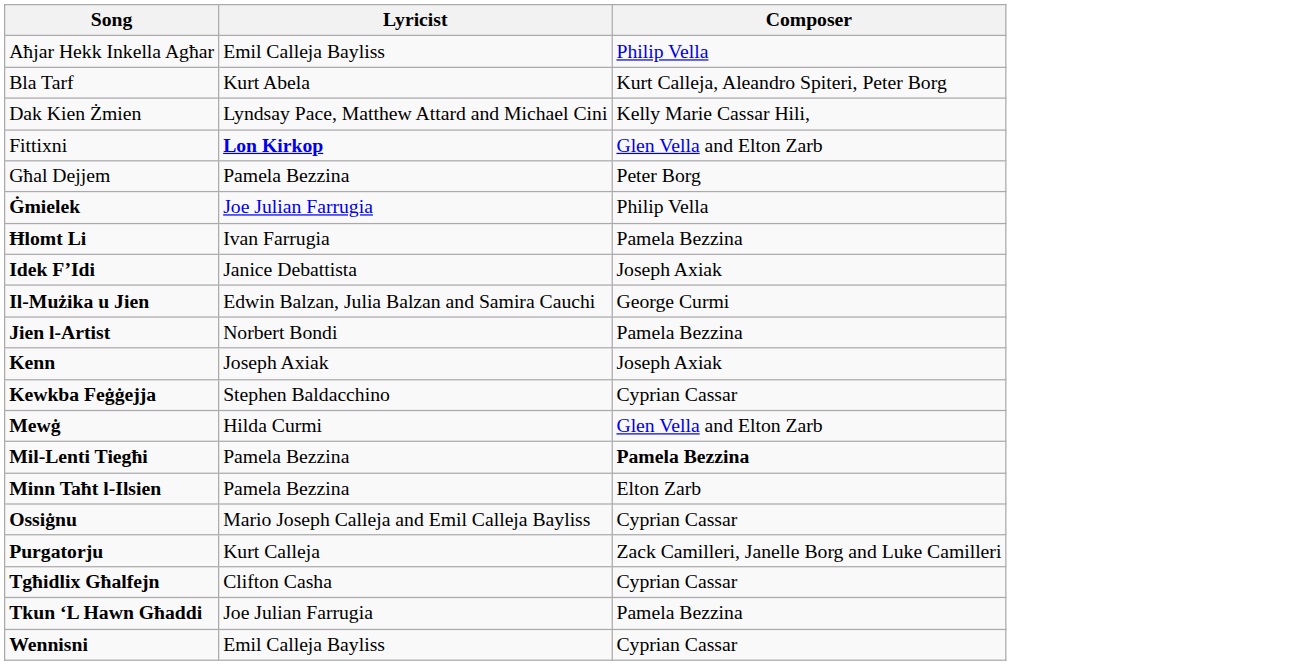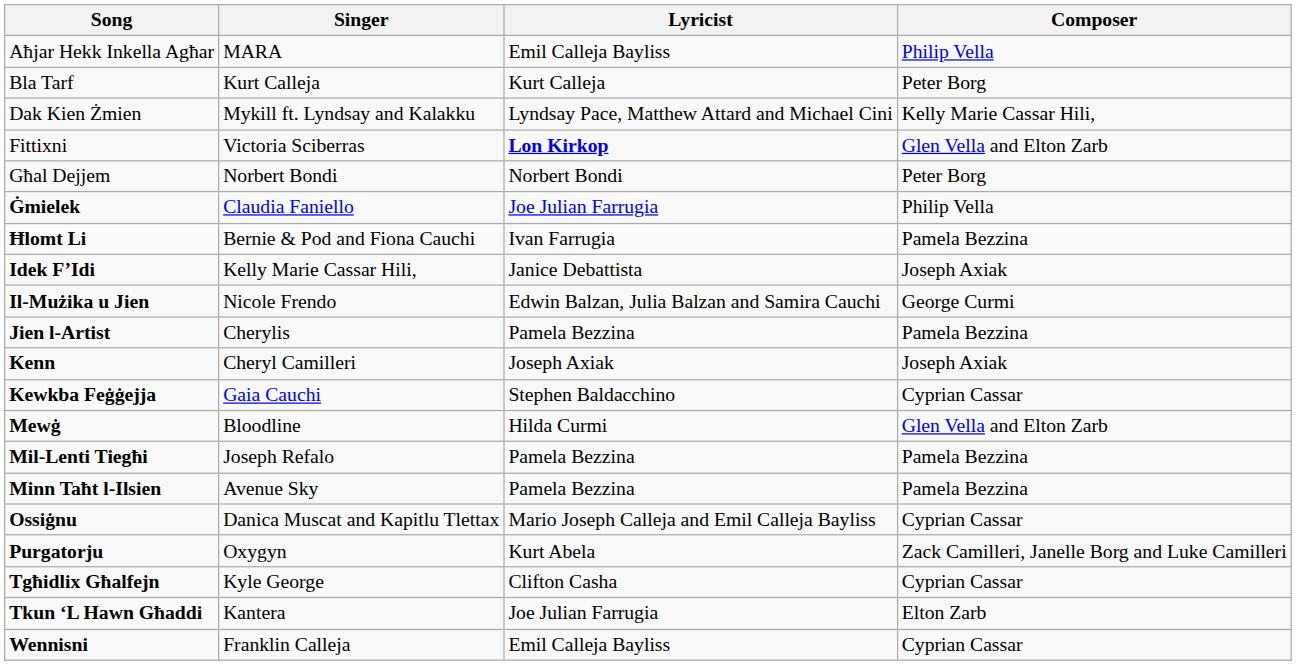 <table class="wikitable">
 <tr>
 <th>Song</th>
+<th>Singer</th>
 <th>Lyricist</th>
 <th>Composer</th>
 </tr>
 <tr>
 <td>Aħjar Hekk Inkella Agħar</td>
+<td>MARA</td>
 <td>Emil Calleja Bayliss</td>
 <td><a href='#'>Philip Vella</a></td>
 </tr>
 <tr>
 <td>Bla Tarf</td>
-<td>Kurt Abela</td>
-<td>Kurt Calleja, Aleandro Spiteri, Peter Borg</td>
+<td>Kurt Calleja</td>
+<td>Kurt Calleja</td>
+<td>Peter Borg</td>
 </tr>
 <tr>
 <td>Dak Kien Żmien</td>
+<td>Mykill ft. Lyndsay and Kalakku</td>
 <td>Lyndsay Pace, Matthew Attard and Michael Cini</td>
 <td>Kelly Marie Cassar Hili,</td>
 </tr>
 <tr>
 <td>Fittixni</td>
+<td>Victoria Sciberras</td>
 <td><strong><a href='#'>Lon Kirkop</a></strong></td>
 <td><a href='#'>Glen Vella</a> and Elton Zarb</td>
 </tr>
 <tr>
 <td>Għal Dejjem</td>
-<td>Pamela Bezzina</td>
+<td>Norbert Bondi</td>
+<td>Norbert Bondi</td>
 <td>Peter Borg</td>
 </tr>
 <tr>
 <td><strong>Ġmielek</strong></td>
+<td><a href='#'>Claudia Faniello</a></td>
 <td><a href='#'>Joe Julian Farrugia</a></td>
 <td>Philip Vella</td>
 </tr>
 <tr>
 <td><strong>Ħlomt Li</strong></td>
+<td>Bernie & Pod and Fiona Cauchi</td>
 <td>Ivan Farrugia</td>
 <td>Pamela Bezzina</td>
 </tr>
 <tr>
 <td><strong>Idek F’Idi</strong></td>
+<td>Kelly Marie Cassar Hili,</td>
 <td>Janice Debattista</td>
 <td>Joseph Axiak</td>
 </tr>
 <tr>
 <td><strong>Il-Mużika u Jien</strong></td>
+<td>Nicole Frendo</td>
 <td>Edwin Balzan, Julia Balzan and Samira Cauchi</td>
 <td>George Curmi</td>
 </tr>
 <tr>
 <td><strong>Jien l-Artist</strong></td>
-<td>Norbert Bondi</td>
+<td>Cherylis</td>
+<td>Pamela Bezzina</td>
 <td>Pamela Bezzina</td>
 </tr>
 <tr>
 <td><strong>Kenn</strong></td>
+<td>Cheryl Camilleri</td>
 <td>Joseph Axiak</td>
 <td>Joseph Axiak</td>
 </tr>
 <tr>
 <td><strong>Kewkba Feġġejja</strong></td>
+<td><a href='#'>Gaia Cauchi</a></td>
 <td>Stephen Baldacchino</td>
 <td>Cyprian Cassar</td>
 </tr>
 <tr>
 <td><strong>Mewġ</strong></td>
+<td>Bloodline</td>
 <td>Hilda Curmi</td>
 <td><a href='#'>Glen Vella</a> and Elton Zarb</td>
 </tr>
 <tr>
 <td><strong>Mil-Lenti Tiegħi</strong></td>
+<td>Joseph Refalo</td>
 <td>Pamela Bezzina</td>
-<td><strong>Pamela Bezzina</strong></td>
+<td>Pamela Bezzina</td>
 </tr>
 <tr>
 <td><strong>Minn Taħt l-Ilsien</strong></td>
+<td>Avenue Sky</td>
 <td>Pamela Bezzina</td>
-<td>Elton Zarb</td>
+<td>Pamela Bezzina</td>
 </tr>
 <tr>
 <td><strong>Ossiġnu</strong></td>
+<td>Danica Muscat and Kapitlu Tlettax</td>
 <td>Mario Joseph Calleja and Emil Calleja Bayliss</td>
 <td>Cyprian Cassar</td>
 </tr>
 <tr>
 <td><strong>Purgatorju</strong></td>
-<td>Kurt Calleja</td>
+<td>Oxygyn</td>
+<td>Kurt Abela</td>
 <td>Zack Camilleri, Janelle Borg and Luke Camilleri</td>
 </tr>
 <tr>
 <td><strong>Tgħidlix Għalfejn</strong></td>
+<td>Kyle George</td>
 <td>Clifton Casha</td>
 <td>Cyprian Cassar</td>
 </tr>
 <tr>
 <td><strong>Tkun ‘L Hawn Għaddi</strong></td>
+<td>Kantera</td>
 <td>Joe Julian Farrugia</td>
-<td>Pamela Bezzina</td>
+<td>Elton Zarb</td>
 </tr>
 <tr>
 <td><strong>Wennisni</strong></td>
+<td>Franklin Calleja</td>
 <td>Emil Calleja Bayliss</td>
 <td>Cyprian Cassar</td>
 </tr>
 </table>
